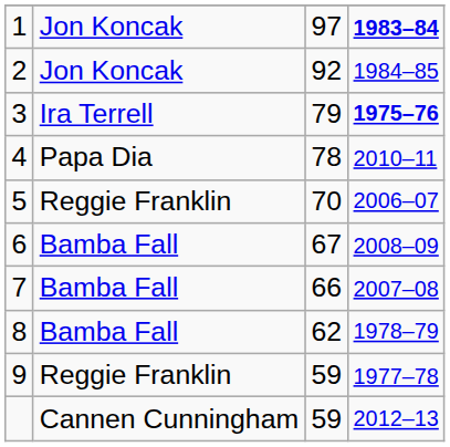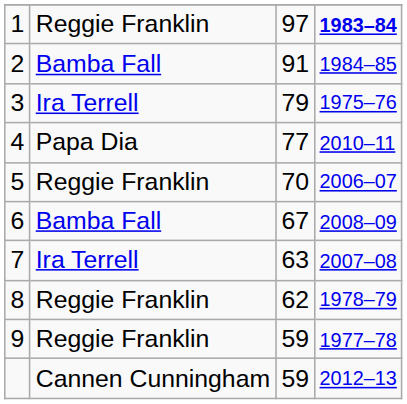 <table class="wikitable">
 <tr>
 </tr>
 <tr>
 <td>1</td>
-<td><a href='#'>Jon Koncak</a></td>
+<td>Reggie Franklin</td>
 <td>97</td>
 <td style="font-size:80%;"><strong><a href='#'>1983–84</a></strong></td>
 </tr>
 <tr>
 <td>2</td>
-<td><a href='#'>Jon Koncak</a></td>
-<td>92</td>
+<td><a href='#'>Bamba Fall</a></td>
+<td>91</td>
 <td style="font-size:80%;"><a href='#'>1984–85</a></td>
 </tr>
 <tr>
 <td>3</td>
 <td><a href='#'>Ira Terrell</a></td>
 <td>79</td>
-<td style="font-size:80%;"><strong><a href='#'>1975–76</a></strong></td>
+<td style="font-size:80%;"><a href='#'>1975–76</a></td>
 </tr>
 <tr>
 <td>4</td>
 <td>Papa Dia</td>
-<td>78</td>
+<td>77</td>
 <td style="font-size:80%;"><a href='#'>2010–11</a></td>
 </tr>
 <tr>
 <td>5</td>
 <td>Reggie Franklin</td>
 <td>70</td>
 <td style="font-size:80%;"><a href='#'>2006–07</a></td>
 </tr>
 <tr>
 <td>6</td>
 <td><a href='#'>Bamba Fall</a></td>
 <td>67</td>
 <td style="font-size:80%;"><a href='#'>2008–09</a></td>
 </tr>
 <tr>
 <td>7</td>
-<td><a href='#'>Bamba Fall</a></td>
-<td>66</td>
+<td><a href='#'>Ira Terrell</a></td>
+<td>63</td>
 <td style="font-size:80%;"><a href='#'>2007–08</a></td>
 </tr>
 <tr>
 <td>8</td>
-<td><a href='#'>Bamba Fall</a></td>
+<td>Reggie Franklin</td>
 <td>62</td>
 <td style="font-size:80%;"><a href='#'>1978–79</a></td>
 </tr>
 <tr>
 <td>9</td>
 <td>Reggie Franklin</td>
 <td>59</td>
 <td style="font-size:80%;"><a href='#'>1977–78</a></td>
 </tr>
 <tr>
 <td></td>
 <td>Cannen Cunningham</td>
 <td>59</td>
 <td style="font-size:80%;"><a href='#'>2012–13</a></td>
 </tr>
 </table>
